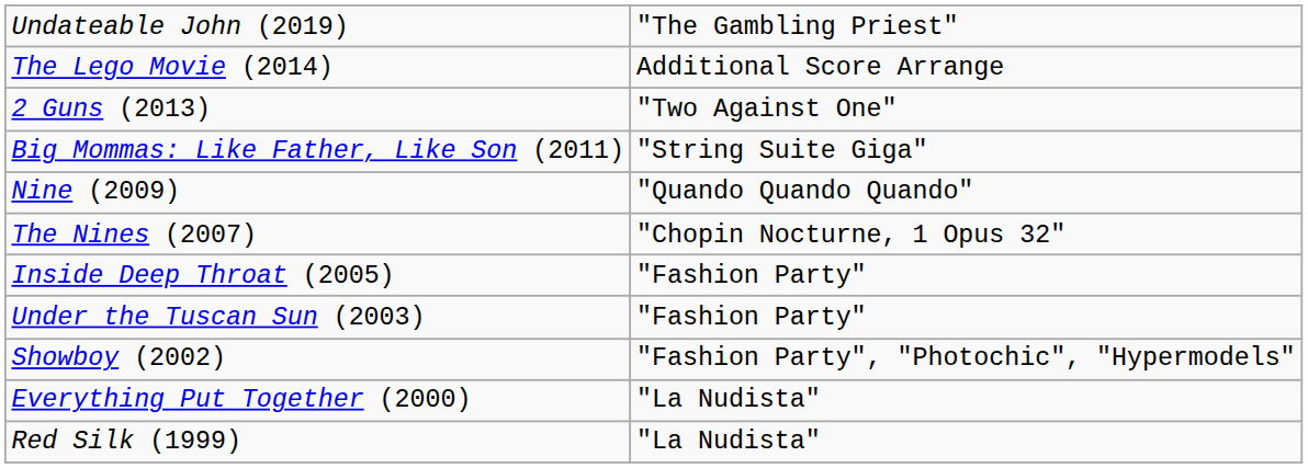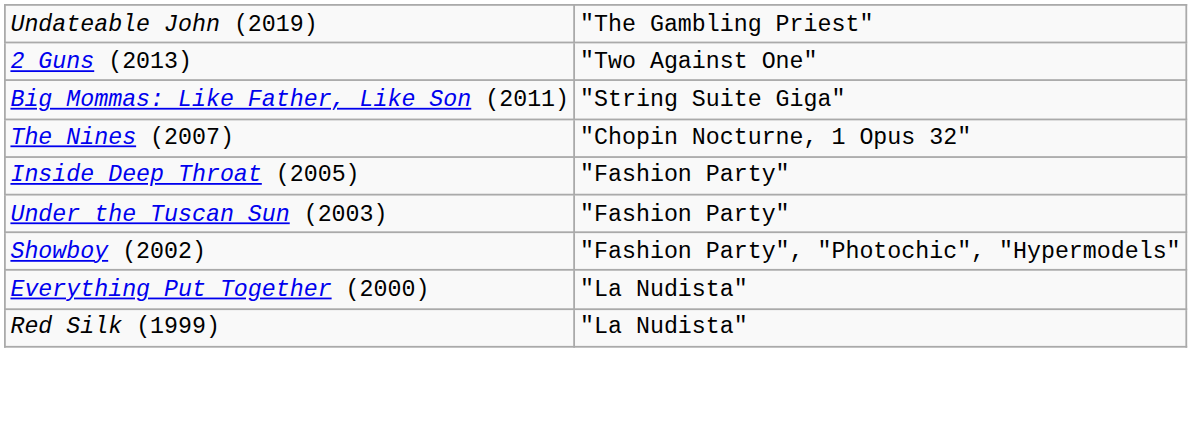 <table class="wikitable">
 <tr>
 <td><em>Undateable John</em> (2019)</td>
 <td>"The Gambling Priest"</td>
-</tr>
-<tr>
-<td><em><a href='#'>The Lego Movie</a></em> (2014)</td>
-<td>Additional Score Arrange</td>
 </tr>
 <tr>
 <td><em><a href='#'>2 Guns</a></em> (2013)</td>
 <td>"Two Against One"</td>
 </tr>
 <tr>
 <td><em><a href='#'>Big Mommas: Like Father, Like Son</a></em> (2011)</td>
 <td>"String Suite Giga"</td>
-</tr>
-<tr>
-<td><a href='#'><em>Nine</em></a> (2009)</td>
-<td>"Quando Quando Quando"</td>
 </tr>
 <tr>
 <td><em><a href='#'>The Nines</a></em> (2007)</td>
 <td>"Chopin Nocturne, 1 Opus 32"</td>
 </tr>
 <tr>
 <td><em><a href='#'>Inside Deep Throat</a></em> (2005)</td>
 <td>"Fashion Party"</td>
 </tr>
 <tr>
 <td><a href='#'><em>Under the Tuscan Sun</em></a> (2003)</td>
 <td>"Fashion Party"</td>
 </tr>
 <tr>
 <td><em><a href='#'>Showboy</a></em> (2002)</td>
 <td>"Fashion Party", "Photochic", "Hypermodels"</td>
 </tr>
 <tr>
 <td><em><a href='#'>Everything Put Together</a></em> (2000)</td>
 <td>"La Nudista"</td>
 </tr>
 <tr>
 <td><em>Red Silk</em> (1999)</td>
 <td>"La Nudista"</td>
 </tr>
 </table>
